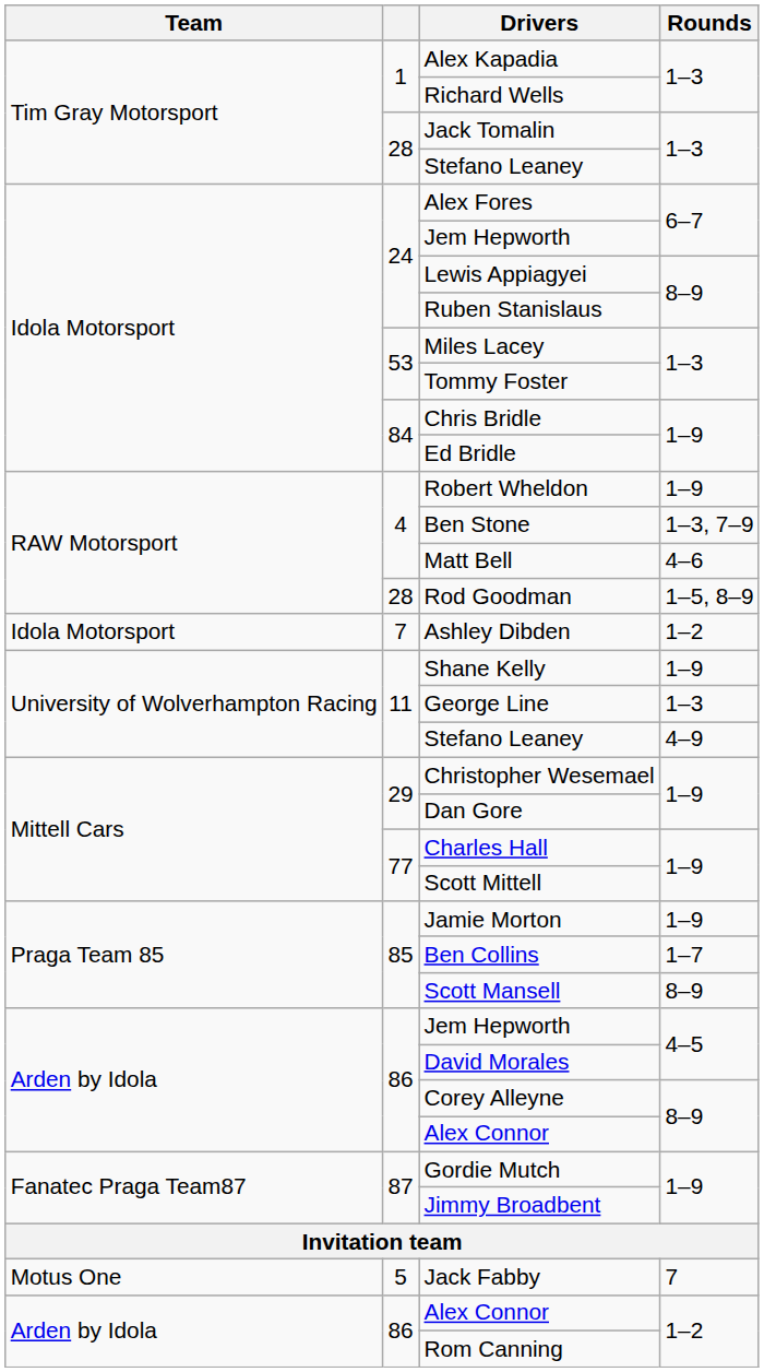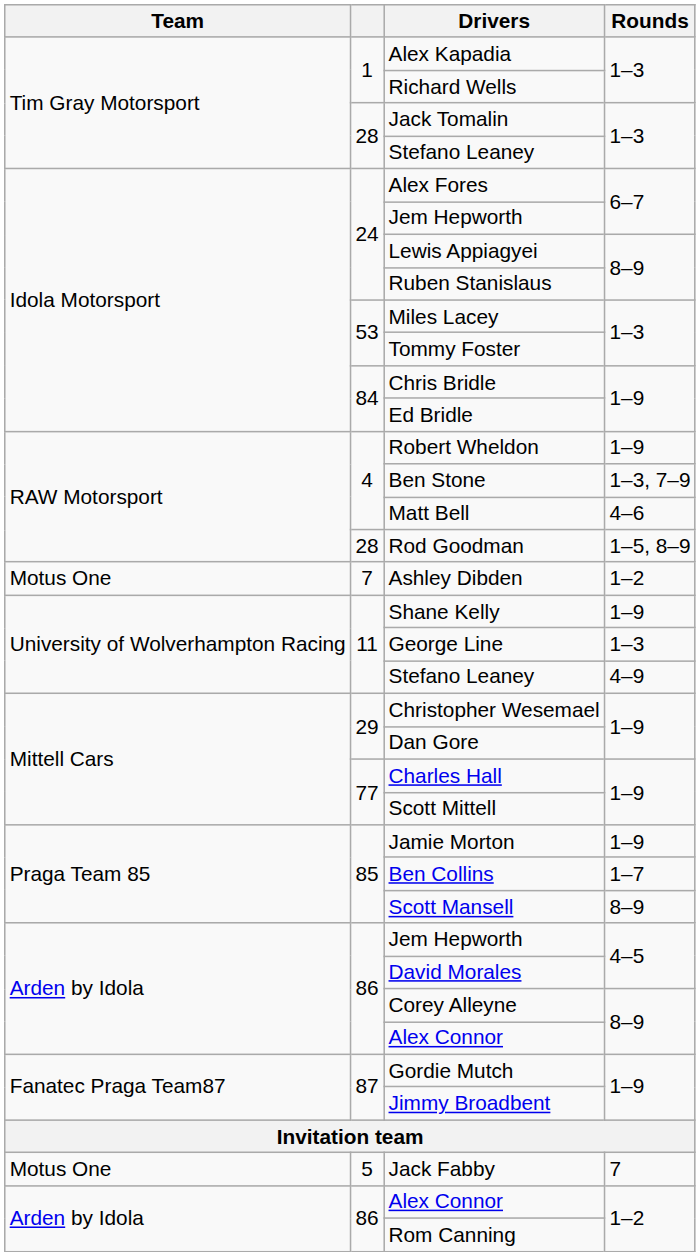 <table class="wikitable" style="font-size: 85%;">
 <tr>
 <th>Team</th>
 <th></th>
 <th>Drivers</th>
 <th>Rounds</th>
 </tr>
 <tr>
 <td rowspan="4"> Tim Gray Motorsport</td>
 <td rowspan="2" align="center">1</td>
 <td> Alex Kapadia</td>
 <td rowspan="2">1–3</td>
 </tr>
 <tr>
 <td> Richard Wells</td>
 </tr>
 <tr>
 <td rowspan="2" align="center">28</td>
 <td> Jack Tomalin</td>
 <td rowspan="2">1–3</td>
 </tr>
 <tr>
 <td> Stefano Leaney</td>
 </tr>
 <tr>
 <td rowspan="8"> Idola Motorsport</td>
 <td rowspan="4" align="center">24</td>
 <td> Alex Fores</td>
 <td rowspan="2">6–7</td>
 </tr>
 <tr>
 <td> Jem Hepworth</td>
 </tr>
 <tr>
 <td> Lewis Appiagyei</td>
 <td rowspan="2">8–9</td>
 </tr>
 <tr>
 <td> Ruben Stanislaus</td>
 </tr>
 <tr>
 <td rowspan="2" align="center">53</td>
 <td> Miles Lacey</td>
 <td rowspan="2">1–3</td>
 </tr>
 <tr>
 <td> Tommy Foster</td>
 </tr>
 <tr>
 <td rowspan="2" align="center">84</td>
 <td> Chris Bridle</td>
 <td rowspan="2">1–9</td>
 </tr>
 <tr>
 <td> Ed Bridle</td>
 </tr>
 <tr>
 <td rowspan="4"> RAW Motorsport</td>
 <td rowspan="3" align="center">4</td>
 <td> Robert Wheldon</td>
 <td>1–9</td>
 </tr>
 <tr>
 <td> Ben Stone</td>
 <td>1–3, 7–9</td>
 </tr>
 <tr>
 <td> Matt Bell</td>
 <td>4–6</td>
 </tr>
 <tr>
 <td align="center">28</td>
 <td> Rod Goodman</td>
 <td>1–5, 8–9</td>
 </tr>
 <tr>
-<td> Idola Motorsport</td>
+<td> Motus One</td>
 <td align="center">7</td>
 <td> Ashley Dibden</td>
 <td>1–2</td>
 </tr>
 <tr>
 <td rowspan="3"> University of Wolverhampton Racing</td>
 <td rowspan="3" align="center">11</td>
 <td> Shane Kelly</td>
 <td>1–9</td>
 </tr>
 <tr>
 <td> George Line</td>
 <td>1–3</td>
 </tr>
 <tr>
 <td> Stefano Leaney</td>
 <td>4–9</td>
 </tr>
 <tr>
 <td rowspan="4"> Mittell Cars</td>
 <td rowspan="2" align="center">29</td>
 <td> Christopher Wesemael</td>
 <td rowspan="2">1–9</td>
 </tr>
 <tr>
 <td> Dan Gore</td>
 </tr>
 <tr>
 <td rowspan="2" align="center">77</td>
 <td> <a href='#'>Charles Hall</a></td>
 <td rowspan="2">1–9</td>
 </tr>
 <tr>
 <td> Scott Mittell</td>
 </tr>
 <tr>
 <td rowspan="3"> Praga Team 85</td>
 <td rowspan="3" align="center">85</td>
 <td> Jamie Morton</td>
 <td>1–9</td>
 </tr>
 <tr>
 <td> <a href='#'>Ben Collins</a></td>
 <td>1–7</td>
 </tr>
 <tr>
 <td> <a href='#'>Scott Mansell</a></td>
 <td>8–9</td>
 </tr>
 <tr>
 <td rowspan="4"> <a href='#'>Arden</a> by Idola</td>
 <td rowspan="4" align="center">86</td>
 <td> Jem Hepworth</td>
 <td rowspan="2">4–5</td>
 </tr>
 <tr>
 <td> <a href='#'>David Morales</a></td>
 </tr>
 <tr>
 <td> Corey Alleyne</td>
 <td rowspan="2">8–9</td>
 </tr>
 <tr>
 <td> <a href='#'>Alex Connor</a></td>
 </tr>
 <tr>
 <td rowspan="2"> Fanatec Praga Team87</td>
 <td rowspan="2" align="center">87</td>
 <td> Gordie Mutch</td>
 <td rowspan="2">1–9</td>
 </tr>
 <tr>
 <td> <a href='#'>Jimmy Broadbent</a></td>
 </tr>
 <tr>
 <th colspan="4">Invitation team</th>
 </tr>
 <tr>
 <td> Motus One</td>
 <td align="center">5</td>
 <td> Jack Fabby</td>
 <td>7</td>
 </tr>
 <tr>
 <td rowspan="2"> <a href='#'>Arden</a> by Idola</td>
 <td rowspan="2" align="center">86</td>
 <td> <a href='#'>Alex Connor</a></td>
 <td rowspan="2">1–2</td>
 </tr>
 <tr>
 <td> Rom Canning</td>
 </tr>
 </table>
